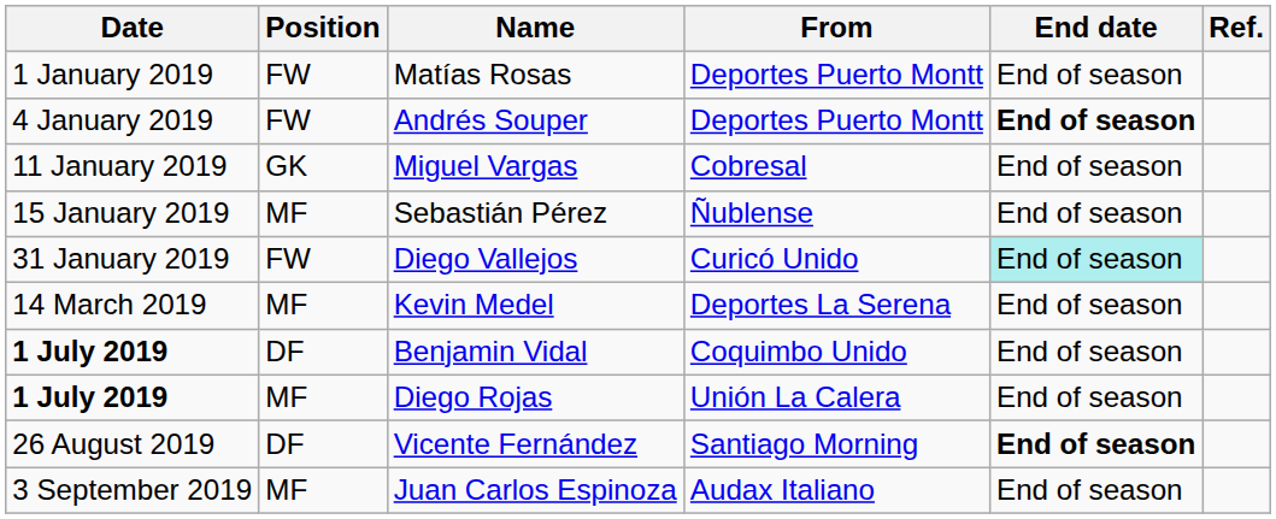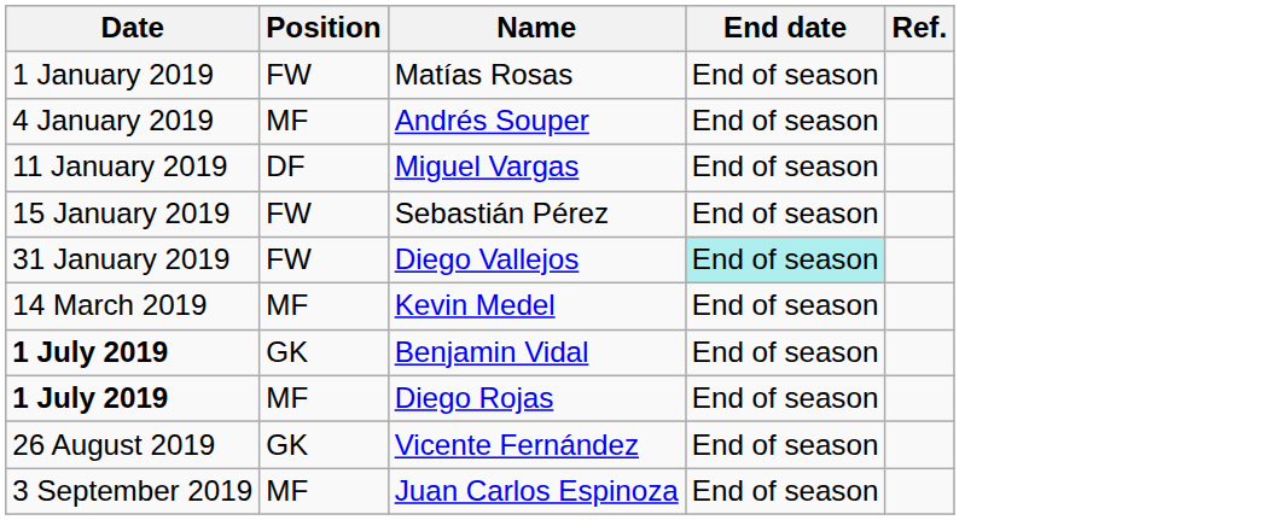 <table class="wikitable">
 <tr>
 <th>Date</th>
 <th>Position</th>
 <th>Name</th>
-<th>From</th>
 <th>End date</th>
 <th>Ref.</th>
 </tr>
 <tr>
 <td>1 January 2019</td>
 <td>FW</td>
 <td> Matías Rosas</td>
-<td><a href='#'>Deportes Puerto Montt</a></td>
 <td>End of season</td>
 <td></td>
 </tr>
 <tr>
 <td>4 January 2019</td>
-<td>FW</td>
+<td>MF</td>
 <td> <a href='#'>Andrés Souper</a></td>
-<td><a href='#'>Deportes Puerto Montt</a></td>
-<td><strong>End of season</strong></td>
+<td>End of season</td>
 <td></td>
 </tr>
 <tr>
 <td>11 January 2019</td>
-<td>GK</td>
+<td>DF</td>
 <td> <a href='#'>Miguel Vargas</a></td>
-<td><a href='#'>Cobresal</a></td>
 <td>End of season</td>
 <td></td>
 </tr>
 <tr>
 <td>15 January 2019</td>
-<td>MF</td>
+<td>FW</td>
 <td> Sebastián Pérez</td>
-<td><a href='#'>Ñublense</a></td>
 <td>End of season</td>
 <td></td>
 </tr>
 <tr>
 <td>31 January 2019</td>
 <td>FW</td>
 <td> <a href='#'>Diego Vallejos</a></td>
-<td><a href='#'>Curicó Unido</a></td>
 <td style="background: paleturquoise;">End of season</td>
 <td></td>
 </tr>
 <tr>
 <td>14 March 2019</td>
 <td>MF</td>
 <td> <a href='#'>Kevin Medel</a></td>
-<td><a href='#'>Deportes La Serena</a></td>
 <td>End of season</td>
 <td></td>
 </tr>
 <tr>
 <td><strong>1 July 2019</strong></td>
-<td>DF</td>
+<td>GK</td>
 <td> <a href='#'>Benjamin Vidal</a></td>
-<td><a href='#'>Coquimbo Unido</a></td>
 <td>End of season</td>
 <td></td>
 </tr>
 <tr>
 <td><strong>1 July 2019</strong></td>
 <td>MF</td>
 <td> <a href='#'>Diego Rojas</a></td>
-<td><a href='#'>Unión La Calera</a></td>
 <td>End of season</td>
 <td></td>
 </tr>
 <tr>
 <td>26 August 2019</td>
-<td>DF</td>
+<td>GK</td>
 <td> <a href='#'>Vicente Fernández</a></td>
-<td><a href='#'>Santiago Morning</a></td>
-<td><strong>End of season</strong></td>
+<td>End of season</td>
 <td></td>
 </tr>
 <tr>
 <td>3 September 2019</td>
 <td>MF</td>
 <td> <a href='#'>Juan Carlos Espinoza</a></td>
-<td><a href='#'>Audax Italiano</a></td>
 <td>End of season</td>
 <td></td>
 </tr>
 </table>
